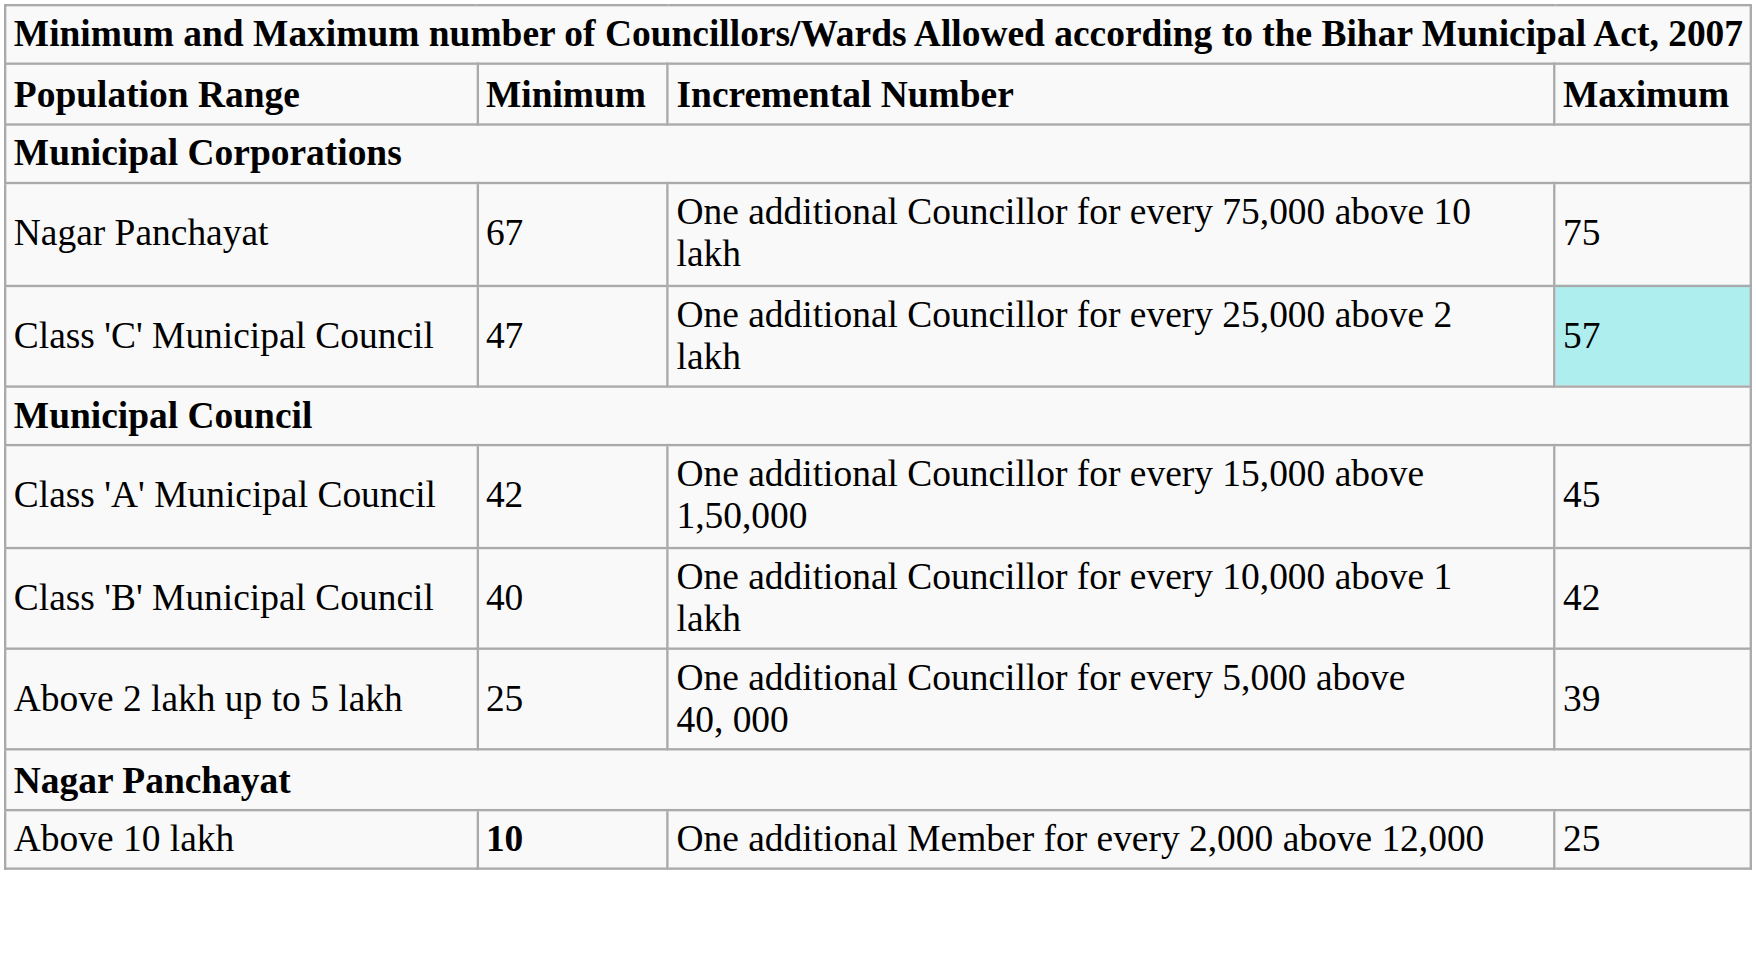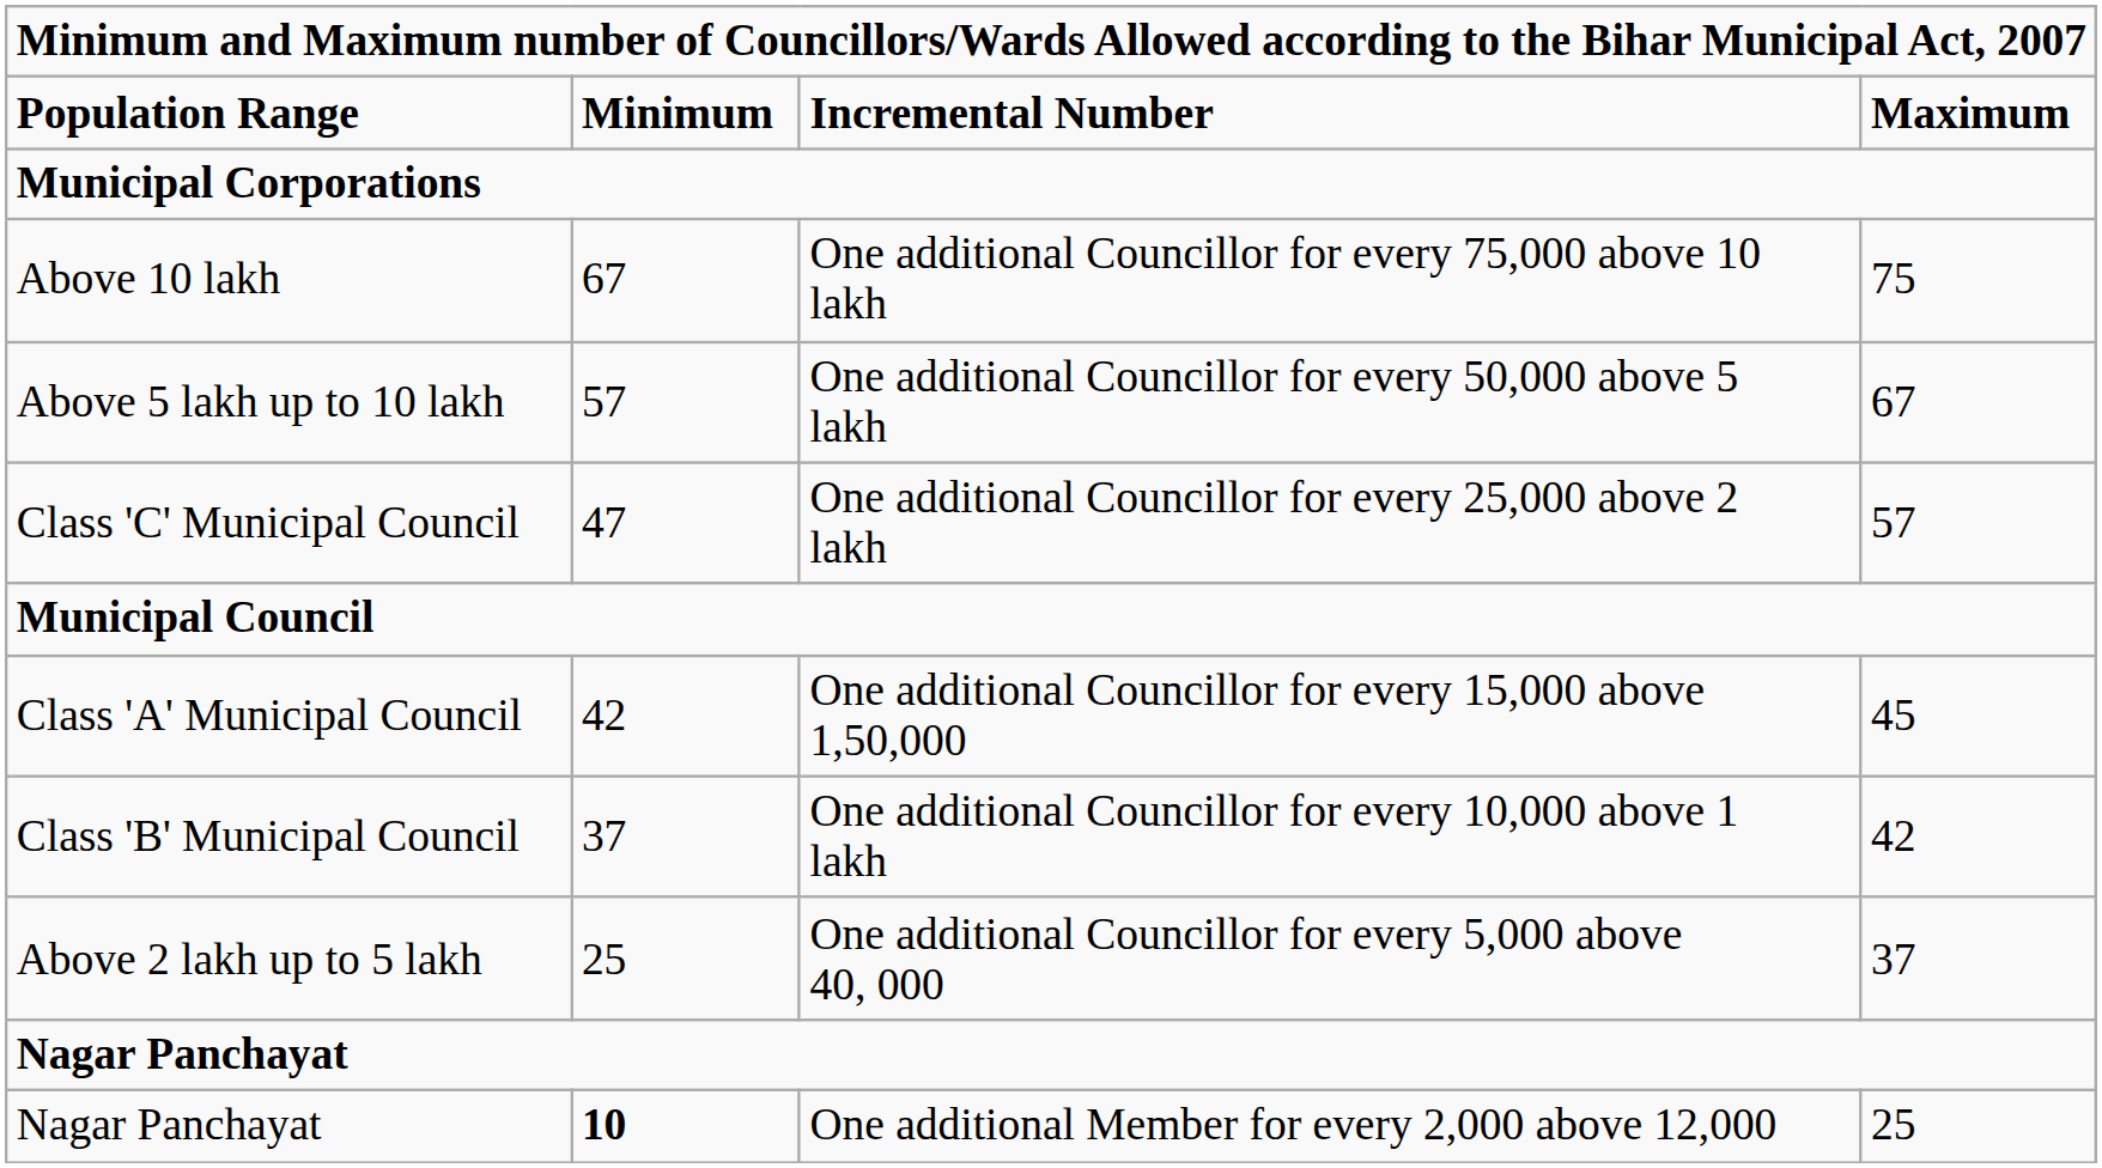 <table class="wikitable">
 <tr>
 <td colspan="4"><strong>Minimum and Maximum number of Councillors/Wards Allowed according to the Bihar Municipal Act, 2007</strong></td>
 </tr>
 <tr>
 <td><strong>Population Range</strong></td>
 <td><strong>Minimum</strong></td>
 <td><strong>Incremental Number</strong></td>
 <td><strong>Maximum</strong></td>
 </tr>
 <tr>
 <td colspan="4"><strong>Municipal Corporations</strong></td>
 </tr>
 <tr>
-<td>Nagar Panchayat</td>
+<td>Above 10 lakh</td>
 <td>67</td>
 <td>One additional Councillor for every 75,000 above 10<br>lakh</td>
 <td>75</td>
 </tr>
 <tr>
+<td>Above 5 lakh up to 10 lakh</td>
+<td>57</td>
+<td>One additional Councillor for every 50,000 above 5<br>lakh</td>
+<td>67</td>
+</tr>
+<tr>
 <td>Class 'C' Municipal Council</td>
 <td>47</td>
 <td>One additional Councillor for every 25,000 above 2<br>lakh</td>
-<td style="background: paleturquoise;">57</td>
+<td>57</td>
 </tr>
 <tr>
 <td colspan="4"><strong>Municipal Council</strong></td>
 </tr>
 <tr>
 <td>Class 'A' Municipal Council</td>
 <td>42</td>
 <td>One additional Councillor for every 15,000 above<br>1,50,000</td>
 <td>45</td>
 </tr>
 <tr>
 <td>Class 'B' Municipal Council</td>
-<td>40</td>
+<td>37</td>
 <td>One additional Councillor for every 10,000 above 1<br>lakh</td>
 <td>42</td>
 </tr>
 <tr>
 <td>Above 2 lakh up to 5 lakh</td>
 <td>25</td>
 <td>One additional Councillor for every 5,000 above<br>40, 000</td>
-<td>39</td>
+<td>37</td>
 </tr>
 <tr>
 <td colspan="4"><strong>Nagar Panchayat</strong></td>
 </tr>
 <tr>
-<td>Above 10 lakh</td>
+<td>Nagar Panchayat</td>
 <td><strong>10</strong></td>
 <td>One additional Member for every 2,000 above 12,000</td>
 <td>25</td>
 </tr>
 </table>
